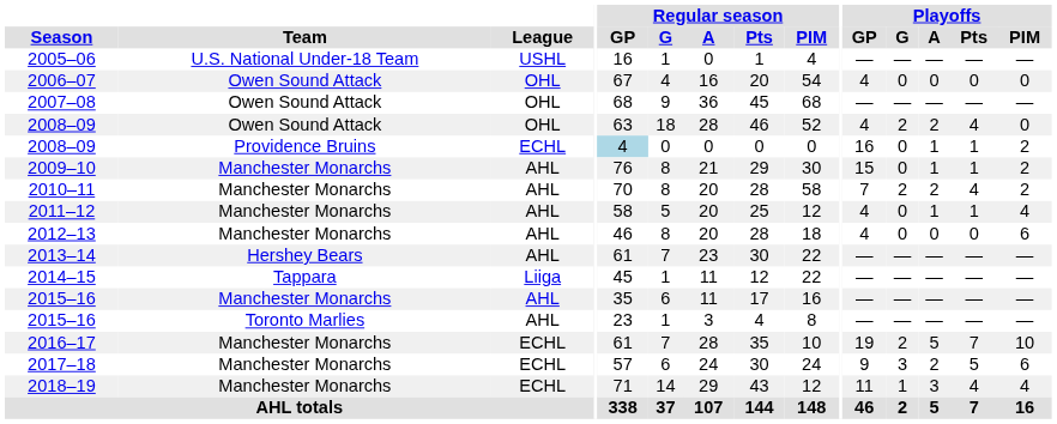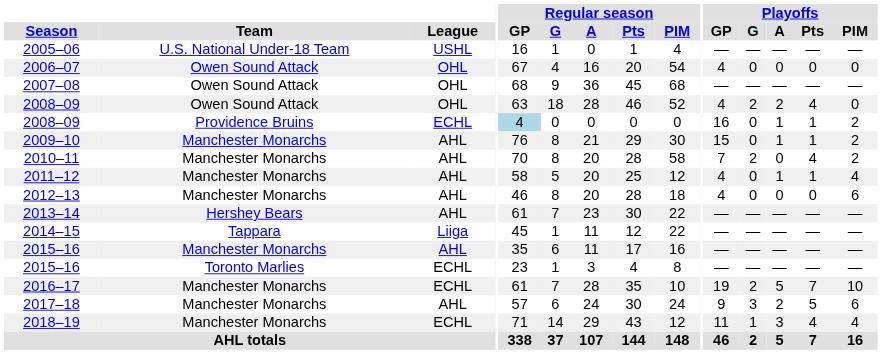 <table border="0" cellpadding="1" cellspacing="0" style="text-align:center; width:60em">
 <tr bgcolor="#e0e0e0">
 <th colspan="3" bgcolor="#ffffff"></th>
 <th rowspan="99" bgcolor="#ffffff"></th>
 <th colspan="5"><a href='#'>Regular season</a></th>
 <th rowspan="99" bgcolor="#ffffff"></th>
 <th colspan="5"><a href='#'>Playoffs</a></th>
 </tr>
 <tr bgcolor="#e0e0e0">
 <th><a href='#'>Season</a></th>
 <th>Team</th>
 <th>League</th>
 <th>GP</th>
 <th><a href='#'>G</a></th>
 <th><a href='#'>A</a></th>
 <th><a href='#'>Pts</a></th>
 <th><a href='#'>PIM</a></th>
 <th>GP</th>
 <th>G</th>
 <th>A</th>
 <th>Pts</th>
 <th>PIM</th>
 </tr>
 <tr>
 <td><a href='#'>2005–06</a></td>
 <td><a href='#'>U.S. National Under-18 Team</a></td>
 <td><a href='#'>USHL</a></td>
 <td>16</td>
 <td>1</td>
 <td>0</td>
 <td>1</td>
 <td>4</td>
 <td>—</td>
 <td>—</td>
 <td>—</td>
 <td>—</td>
 <td>—</td>
 </tr>
 <tr bgcolor="#f0f0f0">
 <td><a href='#'>2006–07</a></td>
 <td><a href='#'>Owen Sound Attack</a></td>
 <td><a href='#'>OHL</a></td>
 <td>67</td>
 <td>4</td>
 <td>16</td>
 <td>20</td>
 <td>54</td>
 <td>4</td>
 <td>0</td>
 <td>0</td>
 <td>0</td>
 <td>0</td>
 </tr>
 <tr>
 <td><a href='#'>2007–08</a></td>
 <td>Owen Sound Attack</td>
 <td>OHL</td>
 <td>68</td>
 <td>9</td>
 <td>36</td>
 <td>45</td>
 <td>68</td>
 <td>—</td>
 <td>—</td>
 <td>—</td>
 <td>—</td>
 <td>—</td>
 </tr>
 <tr bgcolor="#f0f0f0">
 <td><a href='#'>2008–09</a></td>
 <td>Owen Sound Attack</td>
 <td>OHL</td>
 <td>63</td>
 <td>18</td>
 <td>28</td>
 <td>46</td>
 <td>52</td>
 <td>4</td>
 <td>2</td>
 <td>2</td>
 <td>4</td>
 <td>0</td>
 </tr>
 <tr>
 <td><a href='#'>2008–09</a></td>
 <td><a href='#'>Providence Bruins</a></td>
 <td><a href='#'>ECHL</a></td>
 <td style="background: lightblue;">4</td>
 <td>0</td>
 <td>0</td>
 <td>0</td>
 <td>0</td>
 <td>16</td>
 <td>0</td>
 <td>1</td>
 <td>1</td>
 <td>2</td>
 </tr>
 <tr bgcolor="#f0f0f0">
 <td><a href='#'>2009–10</a></td>
 <td><a href='#'>Manchester Monarchs</a></td>
 <td>AHL</td>
 <td>76</td>
 <td>8</td>
 <td>21</td>
 <td>29</td>
 <td>30</td>
 <td>15</td>
 <td>0</td>
 <td>1</td>
 <td>1</td>
 <td>2</td>
 </tr>
 <tr>
 <td><a href='#'>2010–11</a></td>
 <td>Manchester Monarchs</td>
 <td>AHL</td>
 <td>70</td>
 <td>8</td>
 <td>20</td>
 <td>28</td>
 <td>58</td>
 <td>7</td>
 <td>2</td>
-<td>2</td>
+<td>0</td>
 <td>4</td>
 <td>2</td>
 </tr>
 <tr bgcolor="#f0f0f0">
 <td><a href='#'>2011–12</a></td>
 <td>Manchester Monarchs</td>
 <td>AHL</td>
 <td>58</td>
 <td>5</td>
 <td>20</td>
 <td>25</td>
 <td>12</td>
 <td>4</td>
 <td>0</td>
 <td>1</td>
 <td>1</td>
 <td>4</td>
 </tr>
 <tr>
 <td><a href='#'>2012–13</a></td>
 <td>Manchester Monarchs</td>
 <td>AHL</td>
 <td>46</td>
 <td>8</td>
 <td>20</td>
 <td>28</td>
 <td>18</td>
 <td>4</td>
 <td>0</td>
 <td>0</td>
 <td>0</td>
 <td>6</td>
 </tr>
 <tr bgcolor="#f0f0f0">
 <td><a href='#'>2013–14</a></td>
 <td><a href='#'>Hershey Bears</a></td>
 <td>AHL</td>
 <td>61</td>
 <td>7</td>
 <td>23</td>
 <td>30</td>
 <td>22</td>
 <td>—</td>
 <td>—</td>
 <td>—</td>
 <td>—</td>
 <td>—</td>
 </tr>
 <tr>
 <td><a href='#'>2014–15</a></td>
 <td><a href='#'>Tappara</a></td>
 <td><a href='#'>Liiga</a></td>
 <td>45</td>
 <td>1</td>
 <td>11</td>
 <td>12</td>
 <td>22</td>
 <td>—</td>
 <td>—</td>
 <td>—</td>
 <td>—</td>
 <td>—</td>
 </tr>
 <tr bgcolor="#f0f0f0">
 <td><a href='#'>2015–16</a></td>
 <td><a href='#'>Manchester Monarchs</a></td>
 <td><a href='#'>AHL</a></td>
 <td>35</td>
 <td>6</td>
 <td>11</td>
 <td>17</td>
 <td>16</td>
 <td>—</td>
 <td>—</td>
 <td>—</td>
 <td>—</td>
 <td>—</td>
 </tr>
 <tr>
 <td><a href='#'>2015–16</a></td>
 <td><a href='#'>Toronto Marlies</a></td>
-<td>AHL</td>
+<td>ECHL</td>
 <td>23</td>
 <td>1</td>
 <td>3</td>
 <td>4</td>
 <td>8</td>
 <td>—</td>
 <td>—</td>
 <td>—</td>
 <td>—</td>
 <td>—</td>
 </tr>
 <tr bgcolor="#f0f0f0">
 <td><a href='#'>2016–17</a></td>
 <td>Manchester Monarchs</td>
 <td>ECHL</td>
 <td>61</td>
 <td>7</td>
 <td>28</td>
 <td>35</td>
 <td>10</td>
 <td>19</td>
 <td>2</td>
 <td>5</td>
 <td>7</td>
 <td>10</td>
 </tr>
 <tr>
 <td><a href='#'>2017–18</a></td>
 <td>Manchester Monarchs</td>
-<td>ECHL</td>
+<td>AHL</td>
 <td>57</td>
 <td>6</td>
 <td>24</td>
 <td>30</td>
 <td>24</td>
 <td>9</td>
 <td>3</td>
 <td>2</td>
 <td>5</td>
 <td>6</td>
 </tr>
 <tr bgcolor="#f0f0f0">
 <td><a href='#'>2018–19</a></td>
 <td>Manchester Monarchs</td>
 <td>ECHL</td>
 <td>71</td>
 <td>14</td>
 <td>29</td>
 <td>43</td>
 <td>12</td>
 <td>11</td>
 <td>1</td>
 <td>3</td>
 <td>4</td>
 <td>4</td>
 </tr>
 <tr bgcolor="#e0e0e0">
 <th colspan="3">AHL totals</th>
 <th>338</th>
 <th>37</th>
 <th>107</th>
 <th>144</th>
 <th>148</th>
 <th>46</th>
 <th>2</th>
 <th>5</th>
 <th>7</th>
 <th>16</th>
 </tr>
 </table>
